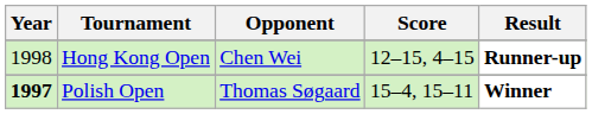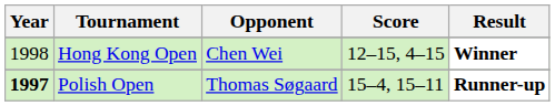 <table class="sortable wikitable" style="font-size: 90%;">
 <tr>
 <th>Year</th>
 <th>Tournament</th>
 <th>Opponent</th>
 <th>Score</th>
 <th>Result</th>
 </tr>
 <tr>
 </tr>
 <tr style="background:#D4F1C5">
 <td align="center">1998</td>
 <td align="left"><a href='#'>Hong Kong Open</a></td>
 <td align="left"> <a href='#'>Chen Wei</a></td>
 <td align="left">12–15, 4–15</td>
-<td style="text-align:left; background:white"> <strong>Runner-up</strong></td>
+<td style="text-align:left; background:white"> <strong>Winner</strong></td>
 </tr>
 <tr>
 </tr>
 <tr style="background:#D4F1C5">
 <td align="center"><strong>1997</strong></td>
 <td align="left"><a href='#'>Polish Open</a></td>
 <td align="left"> <a href='#'>Thomas Søgaard</a></td>
 <td align="left">15–4, 15–11</td>
-<td style="text-align:left; background:white"> <strong>Winner</strong></td>
+<td style="text-align:left; background:white"> <strong>Runner-up</strong></td>
 </tr>
 </table>
